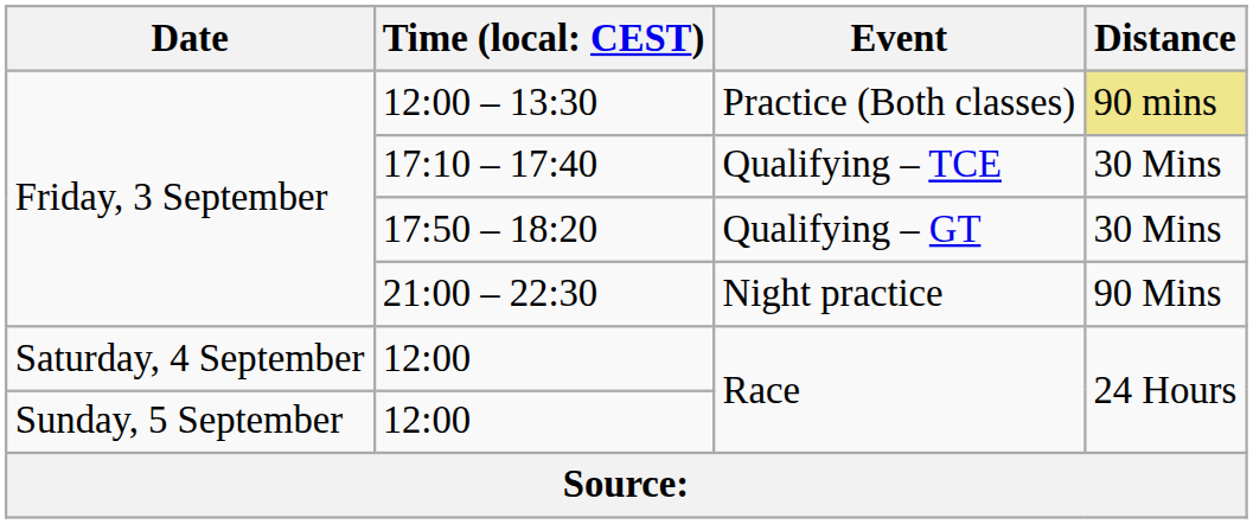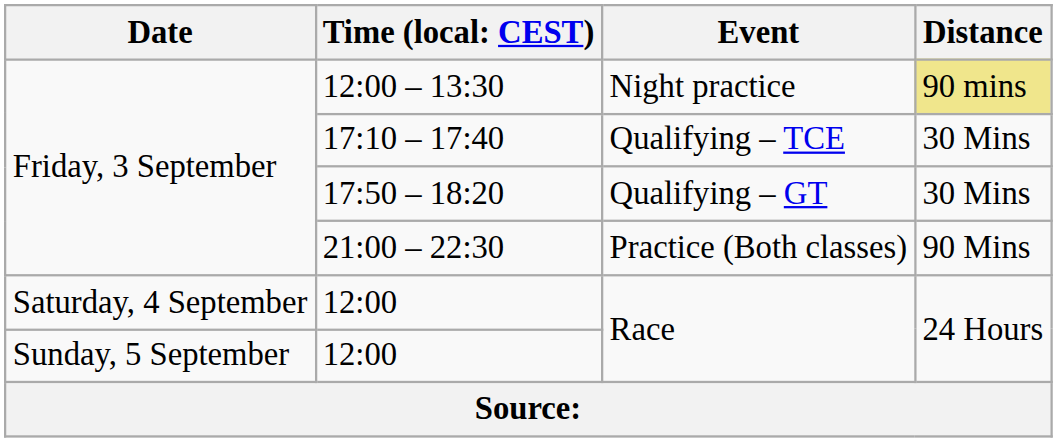 <table class="wikitable" style="font-size: 90%;">
 <tr>
 <th>Date</th>
 <th>Time (local: <a href='#'>CEST</a>)</th>
 <th>Event</th>
 <th>Distance</th>
 </tr>
 <tr>
 <td rowspan=4>Friday, 3 September</td>
 <td>12:00 – 13:30</td>
-<td>Practice (Both classes)</td>
+<td>Night practice</td>
 <td style="background: khaki;">90 mins</td>
 </tr>
 <tr>
 <td>17:10 – 17:40</td>
 <td>Qualifying – <a href='#'>TCE</a></td>
 <td>30 Mins</td>
 </tr>
 <tr>
 <td>17:50 – 18:20</td>
 <td>Qualifying – <a href='#'>GT</a></td>
 <td>30 Mins</td>
 </tr>
 <tr>
 <td>21:00 – 22:30</td>
-<td>Night practice</td>
+<td>Practice (Both classes)</td>
 <td>90 Mins</td>
 </tr>
 <tr>
 <td>Saturday, 4 September</td>
 <td>12:00</td>
 <td rowspan=2>Race</td>
 <td rowspan=2>24 Hours</td>
 </tr>
 <tr>
 <td>Sunday, 5 September</td>
 <td>12:00</td>
 </tr>
 <tr>
 <th colspan=4>Source:</th>
 </tr>
 </table>
